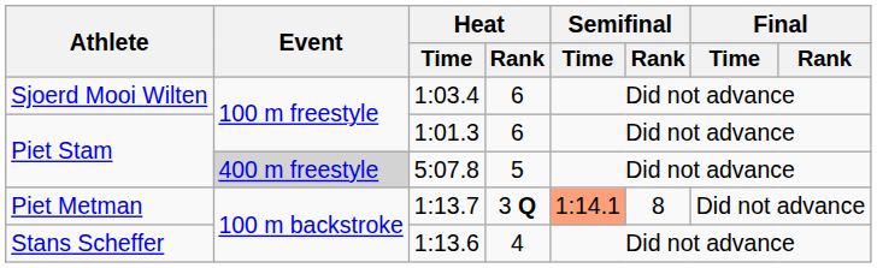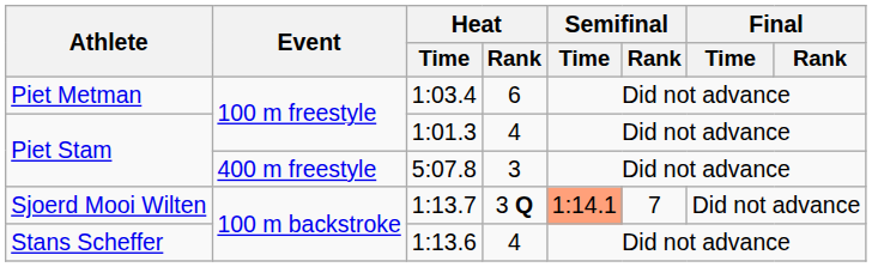 <table class=wikitable style="font-size:90%;">
 <tr>
 <th rowspan=2>Athlete</th>
 <th rowspan=2>Event</th>
 <th colspan=2>Heat</th>
 <th colspan=2>Semifinal</th>
 <th colspan=2>Final</th>
 </tr>
 <tr style="font-size:95%">
 <th>Time</th>
 <th>Rank</th>
 <th>Time</th>
 <th>Rank</th>
 <th>Time</th>
 <th>Rank</th>
 </tr>
 <tr align=center>
-<td align=left><a href='#'>Sjoerd Mooi Wilten</a></td>
+<td align=left><a href='#'>Piet Metman</a></td>
 <td rowspan=2 align=left><a href='#'>100 m freestyle</a></td>
 <td>1:03.4</td>
 <td>6</td>
 <td colspan=4>Did not advance</td>
 </tr>
 <tr align=center>
 <td rowspan=2 align=left><a href='#'>Piet Stam</a></td>
 <td>1:01.3</td>
-<td>6</td>
+<td>4</td>
 <td colspan=4>Did not advance</td>
 </tr>
 <tr align=center>
-<td align=left style="background: lightgrey;"><a href='#'>400 m freestyle</a></td>
+<td align=left><a href='#'>400 m freestyle</a></td>
 <td>5:07.8</td>
-<td>5</td>
+<td>3</td>
 <td colspan=4>Did not advance</td>
 </tr>
 <tr align=center>
-<td align=left><a href='#'>Piet Metman</a></td>
+<td align=left><a href='#'>Sjoerd Mooi Wilten</a></td>
 <td rowspan=2 align=left><a href='#'>100 m backstroke</a></td>
 <td>1:13.7</td>
 <td>3 <strong>Q</strong></td>
 <td style="background: lightsalmon;">1:14.1</td>
-<td>8</td>
+<td>7</td>
 <td colspan=2>Did not advance</td>
 </tr>
 <tr align=center>
 <td align=left><a href='#'>Stans Scheffer</a></td>
 <td>1:13.6</td>
 <td>4</td>
 <td colspan=4>Did not advance</td>
 </tr>
 </table>
